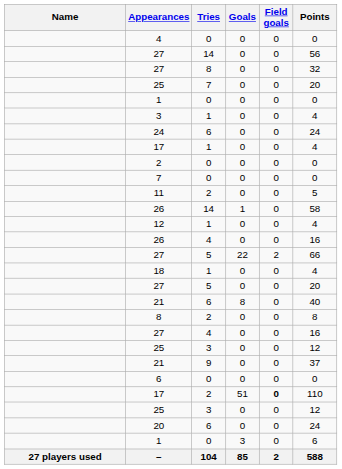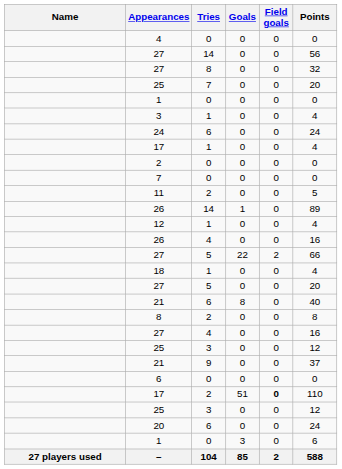 <table class="wikitable sortable" style="text-align: center;">
 <tr>
 <th style="width:12em">Name</th>
 <th><a href='#'>Appearances</a></th>
 <th style="width:3em"><a href='#'>Tries</a></th>
 <th style="width:3em"><a href='#'>Goals</a></th>
 <th style="width:3em"><a href='#'>Field goals</a></th>
 <th style="width:4em">Points</th>
 </tr>
 <tr>
 <td style="text-align:left;"></td>
 <td>4</td>
 <td>0</td>
 <td>0</td>
 <td>0</td>
 <td>0</td>
 </tr>
 <tr>
 <td style="text-align:left;"></td>
 <td>27</td>
 <td>14</td>
 <td>0</td>
 <td>0</td>
 <td>56</td>
 </tr>
 <tr>
 <td style="text-align:left;"></td>
 <td>27</td>
 <td>8</td>
 <td>0</td>
 <td>0</td>
 <td>32</td>
 </tr>
 <tr>
 <td style="text-align:left;"></td>
 <td>25</td>
 <td>7</td>
 <td>0</td>
 <td>0</td>
 <td>20</td>
 </tr>
 <tr>
 <td style="text-align:left;"></td>
 <td>1</td>
 <td>0</td>
 <td>0</td>
 <td>0</td>
 <td>0</td>
 </tr>
 <tr>
 <td style="text-align:left;"></td>
 <td>3</td>
 <td>1</td>
 <td>0</td>
 <td>0</td>
 <td>4</td>
 </tr>
 <tr>
 <td style="text-align:left;"></td>
 <td>24</td>
 <td>6</td>
 <td>0</td>
 <td>0</td>
 <td>24</td>
 </tr>
 <tr>
 <td style="text-align:left;"></td>
 <td>17</td>
 <td>1</td>
 <td>0</td>
 <td>0</td>
 <td>4</td>
 </tr>
 <tr>
 <td style="text-align:left;"></td>
 <td>2</td>
 <td>0</td>
 <td>0</td>
 <td>0</td>
 <td>0</td>
 </tr>
 <tr>
 <td style="text-align:left;"></td>
 <td>7</td>
 <td>0</td>
 <td>0</td>
 <td>0</td>
 <td>0</td>
 </tr>
 <tr>
 <td style="text-align:left;"></td>
 <td>11</td>
 <td>2</td>
 <td>0</td>
 <td>0</td>
 <td>5</td>
 </tr>
 <tr>
 <td style="text-align:left;"></td>
 <td>26</td>
 <td>14</td>
 <td>1</td>
 <td>0</td>
-<td>58</td>
+<td>89</td>
 </tr>
 <tr>
 <td style="text-align:left;"></td>
 <td>12</td>
 <td>1</td>
 <td>0</td>
 <td>0</td>
 <td>4</td>
 </tr>
 <tr>
 <td style="text-align:left;"></td>
 <td>26</td>
 <td>4</td>
 <td>0</td>
 <td>0</td>
 <td>16</td>
 </tr>
 <tr>
 <td style="text-align:left;"></td>
 <td>27</td>
 <td>5</td>
 <td>22</td>
 <td>2</td>
 <td>66</td>
 </tr>
 <tr>
 <td style="text-align:left;"></td>
 <td>18</td>
 <td>1</td>
 <td>0</td>
 <td>0</td>
 <td>4</td>
 </tr>
 <tr>
 <td style="text-align:left;"></td>
 <td>27</td>
 <td>5</td>
 <td>0</td>
 <td>0</td>
 <td>20</td>
 </tr>
 <tr>
 <td style="text-align:left;"></td>
 <td>21</td>
 <td>6</td>
 <td>8</td>
 <td>0</td>
 <td>40</td>
 </tr>
 <tr>
 <td style="text-align:left;"></td>
 <td>8</td>
 <td>2</td>
 <td>0</td>
 <td>0</td>
 <td>8</td>
 </tr>
 <tr>
 <td style="text-align:left;"></td>
 <td>27</td>
 <td>4</td>
 <td>0</td>
 <td>0</td>
 <td>16</td>
 </tr>
 <tr>
 <td style="text-align:left;"></td>
 <td>25</td>
 <td>3</td>
 <td>0</td>
 <td>0</td>
 <td>12</td>
 </tr>
 <tr>
 <td style="text-align:left;"></td>
 <td>21</td>
 <td>9</td>
 <td>0</td>
 <td>0</td>
 <td>37</td>
 </tr>
 <tr>
 <td style="text-align:left;"></td>
 <td>6</td>
 <td>0</td>
 <td>0</td>
 <td>0</td>
 <td>0</td>
 </tr>
 <tr>
 <td style="text-align:left;"></td>
 <td>17</td>
 <td>2</td>
 <td>51</td>
 <td><strong>0</strong></td>
 <td>110</td>
 </tr>
 <tr>
 <td style="text-align:left;"></td>
 <td>25</td>
 <td>3</td>
 <td>0</td>
 <td>0</td>
 <td>12</td>
 </tr>
 <tr>
 <td style="text-align:left;"></td>
 <td>20</td>
 <td>6</td>
 <td>0</td>
 <td>0</td>
 <td>24</td>
 </tr>
 <tr>
 <td style="text-align:left;"></td>
 <td>1</td>
 <td>0</td>
 <td>3</td>
 <td>0</td>
 <td>6</td>
 </tr>
 <tr class="sortbottom">
 <th>27 players used</th>
 <th>–</th>
 <th>104</th>
 <th>85</th>
 <th>2</th>
 <th>588</th>
 </tr>
 </table>
